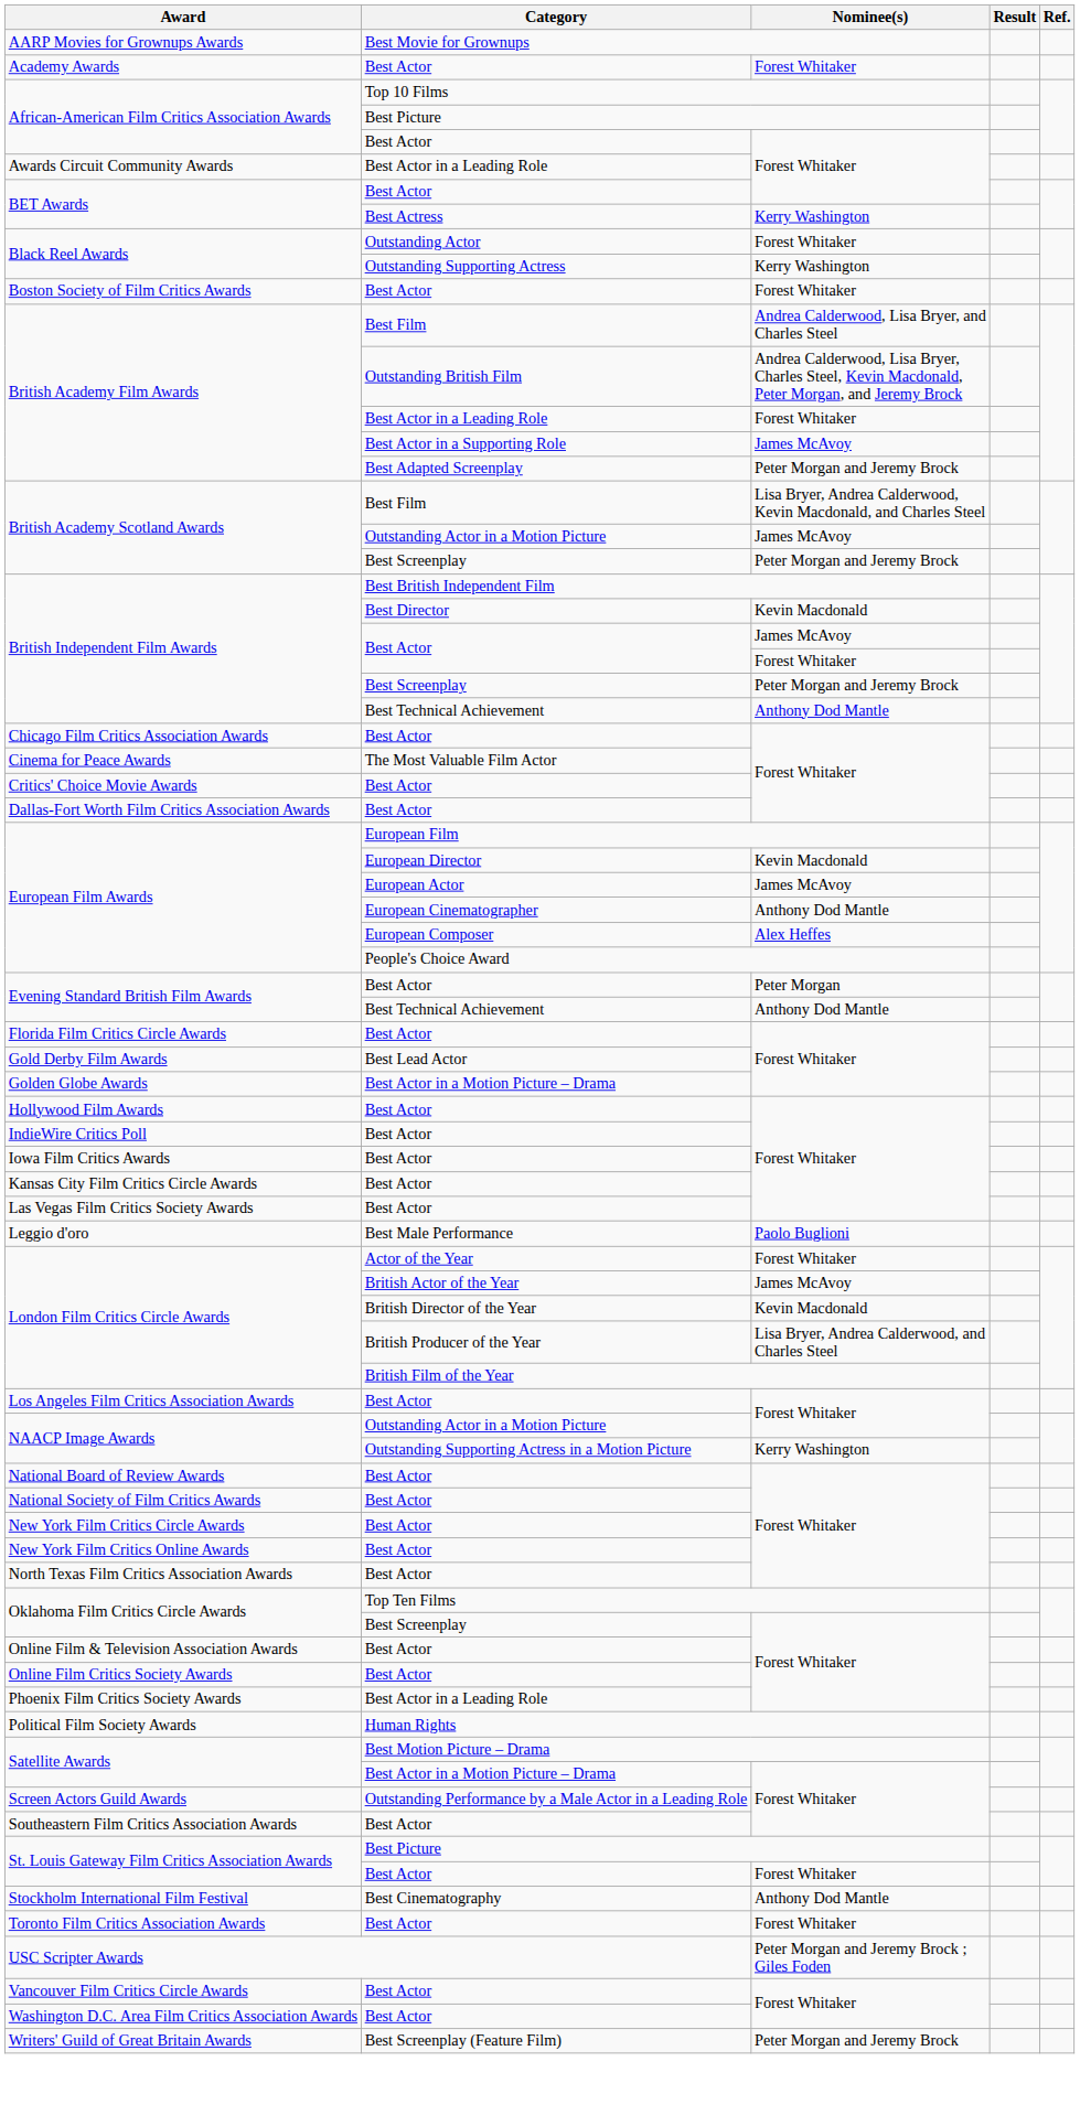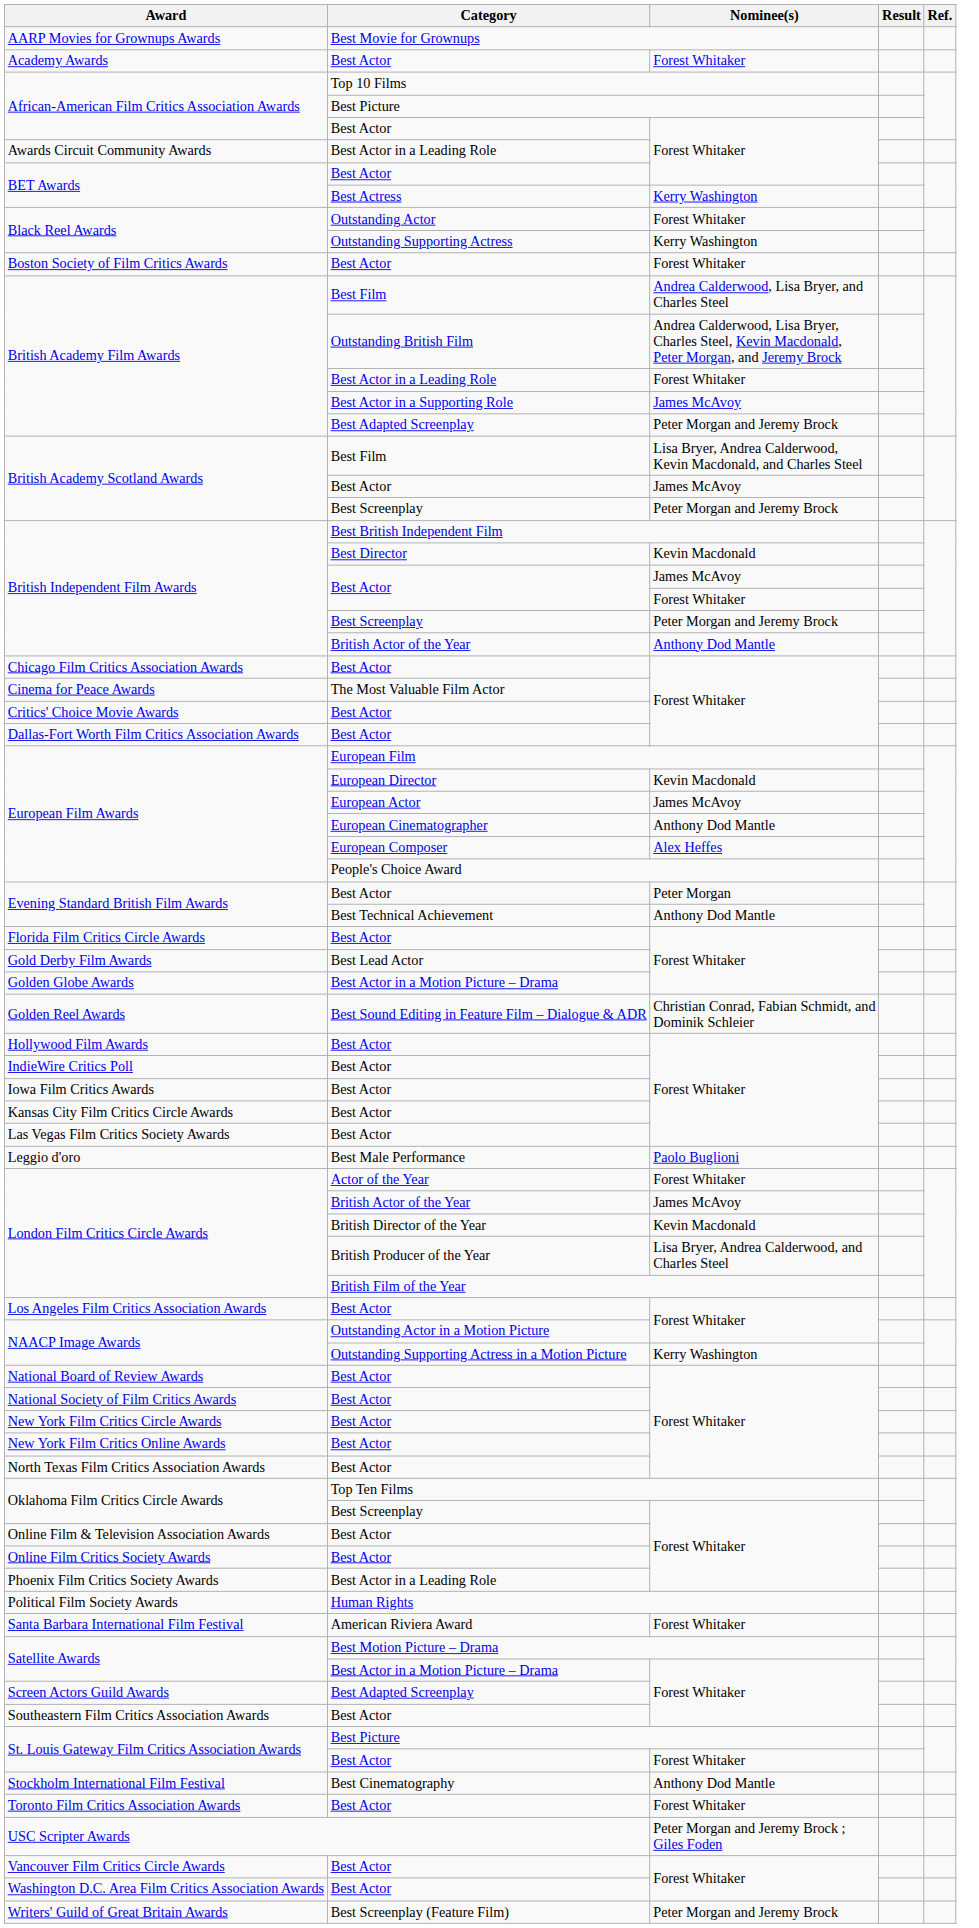 <table class="wikitable plainrowheaders">
 <tr>
 <th>Award</th>
 <th>Category</th>
 <th>Nominee(s)</th>
 <th>Result</th>
 <th>Ref.</th>
 </tr>
 <tr>
 <td><a href='#'>AARP Movies for Grownups Awards</a></td>
 <td colspan="2"><a href='#'>Best Movie for Grownups</a></td>
 <td></td>
 <td align="center"></td>
 </tr>
 <tr>
 <td><a href='#'>Academy Awards</a></td>
 <td><a href='#'>Best Actor</a></td>
 <td><a href='#'>Forest Whitaker</a></td>
 <td></td>
 <td align="center"></td>
 </tr>
 <tr>
 <td rowspan="3"><a href='#'>African-American Film Critics Association Awards</a></td>
 <td colspan="2">Top 10 Films</td>
 <td></td>
 <td align="center" rowspan="3"></td>
 </tr>
 <tr>
 <td colspan="2">Best Picture</td>
 <td></td>
 </tr>
 <tr>
 <td>Best Actor</td>
 <td rowspan="3">Forest Whitaker</td>
 <td></td>
 </tr>
 <tr>
 <td>Awards Circuit Community Awards</td>
 <td>Best Actor in a Leading Role</td>
 <td></td>
 <td align="center"></td>
 </tr>
 <tr>
 <td rowspan="2"><a href='#'>BET Awards</a></td>
 <td><a href='#'>Best Actor</a></td>
 <td></td>
 <td align="center" rowspan="2"></td>
 </tr>
 <tr>
 <td><a href='#'>Best Actress</a></td>
 <td><a href='#'>Kerry Washington</a></td>
 <td></td>
 </tr>
 <tr>
 <td rowspan="2"><a href='#'>Black Reel Awards</a></td>
 <td><a href='#'>Outstanding Actor</a></td>
 <td>Forest Whitaker</td>
 <td></td>
 <td align="center" rowspan="2"></td>
 </tr>
 <tr>
 <td><a href='#'>Outstanding Supporting Actress</a></td>
 <td>Kerry Washington</td>
 <td></td>
 </tr>
 <tr>
 <td><a href='#'>Boston Society of Film Critics Awards</a></td>
 <td><a href='#'>Best Actor</a></td>
 <td>Forest Whitaker</td>
 <td></td>
 <td align="center"></td>
 </tr>
 <tr>
 <td rowspan="5"><a href='#'>British Academy Film Awards</a></td>
 <td><a href='#'>Best Film</a></td>
 <td><a href='#'>Andrea Calderwood</a>, Lisa Bryer, and <br> Charles Steel</td>
 <td></td>
 <td align="center" rowspan="5"></td>
 </tr>
 <tr>
 <td><a href='#'>Outstanding British Film</a></td>
 <td>Andrea Calderwood, Lisa Bryer, <br> Charles Steel, <a href='#'>Kevin Macdonald</a>, <br> <a href='#'>Peter Morgan</a>, and <a href='#'>Jeremy Brock</a></td>
 <td></td>
 </tr>
 <tr>
 <td><a href='#'>Best Actor in a Leading Role</a></td>
 <td>Forest Whitaker</td>
 <td></td>
 </tr>
 <tr>
 <td><a href='#'>Best Actor in a Supporting Role</a></td>
 <td><a href='#'>James McAvoy</a></td>
 <td></td>
 </tr>
 <tr>
 <td><a href='#'>Best Adapted Screenplay</a></td>
 <td>Peter Morgan and Jeremy Brock</td>
 <td></td>
 </tr>
 <tr>
 <td rowspan="3"><a href='#'>British Academy Scotland Awards</a></td>
 <td>Best Film</td>
 <td>Lisa Bryer, Andrea Calderwood, <br> Kevin Macdonald, and Charles Steel</td>
 <td></td>
 <td align="center" rowspan="3"></td>
 </tr>
 <tr>
-<td><a href='#'>Outstanding Actor in a Motion Picture</a></td>
+<td>Best Actor</td>
 <td>James McAvoy</td>
 <td></td>
 </tr>
 <tr>
 <td>Best Screenplay</td>
 <td>Peter Morgan and Jeremy Brock</td>
 <td></td>
 </tr>
 <tr>
 <td rowspan="6"><a href='#'>British Independent Film Awards</a></td>
 <td colspan="2"><a href='#'>Best British Independent Film</a></td>
 <td></td>
 <td align="center" rowspan="6"></td>
 </tr>
 <tr>
 <td><a href='#'>Best Director</a></td>
 <td>Kevin Macdonald</td>
 <td></td>
 </tr>
 <tr>
 <td rowspan="2"><a href='#'>Best Actor</a></td>
 <td>James McAvoy</td>
 <td></td>
 </tr>
 <tr>
 <td>Forest Whitaker</td>
 <td></td>
 </tr>
 <tr>
 <td><a href='#'>Best Screenplay</a></td>
 <td>Peter Morgan and Jeremy Brock</td>
 <td></td>
 </tr>
 <tr>
-<td>Best Technical Achievement</td>
+<td><a href='#'>British Actor of the Year</a></td>
 <td><a href='#'>Anthony Dod Mantle</a> </td>
 <td></td>
 </tr>
 <tr>
 <td><a href='#'>Chicago Film Critics Association Awards</a></td>
 <td><a href='#'>Best Actor</a></td>
 <td rowspan="4">Forest Whitaker</td>
 <td></td>
 <td align="center"></td>
 </tr>
 <tr>
 <td><a href='#'>Cinema for Peace Awards</a></td>
 <td>The Most Valuable Film Actor</td>
 <td></td>
 <td align="center"></td>
 </tr>
 <tr>
 <td><a href='#'>Critics' Choice Movie Awards</a></td>
 <td><a href='#'>Best Actor</a></td>
 <td></td>
 <td align="center"></td>
 </tr>
 <tr>
 <td><a href='#'>Dallas-Fort Worth Film Critics Association Awards</a></td>
 <td><a href='#'>Best Actor</a></td>
 <td></td>
 <td align="center"></td>
 </tr>
 <tr>
 <td rowspan="6"><a href='#'>European Film Awards</a></td>
 <td colspan="2"><a href='#'>European Film</a></td>
 <td></td>
 <td align="center" rowspan="6"></td>
 </tr>
 <tr>
 <td><a href='#'>European Director</a></td>
 <td>Kevin Macdonald</td>
 <td></td>
 </tr>
 <tr>
 <td><a href='#'>European Actor</a></td>
 <td>James McAvoy</td>
 <td></td>
 </tr>
 <tr>
 <td><a href='#'>European Cinematographer</a></td>
 <td>Anthony Dod Mantle</td>
 <td></td>
 </tr>
 <tr>
 <td><a href='#'>European Composer</a></td>
 <td><a href='#'>Alex Heffes</a></td>
 <td></td>
 </tr>
 <tr>
 <td colspan="2">People's Choice Award</td>
 <td></td>
 </tr>
 <tr>
 <td rowspan="2"><a href='#'>Evening Standard British Film Awards</a></td>
 <td>Best Actor</td>
 <td>Peter Morgan </td>
 <td></td>
 <td align="center" rowspan="2"></td>
 </tr>
 <tr>
 <td>Best Technical Achievement</td>
 <td>Anthony Dod Mantle </td>
 <td></td>
 </tr>
 <tr>
 <td><a href='#'>Florida Film Critics Circle Awards</a></td>
 <td><a href='#'>Best Actor</a></td>
 <td rowspan="3">Forest Whitaker</td>
 <td></td>
 <td align="center"></td>
 </tr>
 <tr>
 <td><a href='#'>Gold Derby Film Awards</a></td>
 <td>Best Lead Actor</td>
 <td></td>
 <td align="center"></td>
 </tr>
 <tr>
 <td><a href='#'>Golden Globe Awards</a></td>
 <td><a href='#'>Best Actor in a Motion Picture – Drama</a></td>
+<td></td>
+<td align="center"></td>
+</tr>
+<tr>
+<td><a href='#'>Golden Reel Awards</a></td>
+<td><a href='#'>Best Sound Editing in Feature Film – Dialogue & ADR</a></td>
+<td>Christian Conrad, Fabian Schmidt, and <br> Dominik Schleier</td>
 <td></td>
 <td align="center"></td>
 </tr>
 <tr>
 <td><a href='#'>Hollywood Film Awards</a></td>
 <td><a href='#'>Best Actor</a></td>
 <td rowspan="5">Forest Whitaker</td>
 <td></td>
 <td align="center"></td>
 </tr>
 <tr>
 <td><a href='#'>IndieWire Critics Poll</a></td>
 <td>Best Actor</td>
 <td></td>
 <td align="center"></td>
 </tr>
 <tr>
 <td>Iowa Film Critics Awards</td>
 <td>Best Actor</td>
 <td></td>
 <td align="center"></td>
 </tr>
 <tr>
 <td>Kansas City Film Critics Circle Awards</td>
 <td>Best Actor</td>
 <td></td>
 <td align="center"></td>
 </tr>
 <tr>
 <td>Las Vegas Film Critics Society Awards</td>
 <td>Best Actor</td>
 <td></td>
 <td align="center"></td>
 </tr>
 <tr>
 <td>Leggio d'oro</td>
 <td>Best Male Performance</td>
 <td><a href='#'>Paolo Buglioni</a> </td>
 <td></td>
 <td align="center"></td>
 </tr>
 <tr>
 <td rowspan="5"><a href='#'>London Film Critics Circle Awards</a></td>
 <td><a href='#'>Actor of the Year</a></td>
 <td>Forest Whitaker</td>
 <td></td>
 <td align="center" rowspan="5"></td>
 </tr>
 <tr>
 <td><a href='#'>British Actor of the Year</a></td>
 <td>James McAvoy</td>
 <td></td>
 </tr>
 <tr>
 <td>British Director of the Year</td>
 <td>Kevin Macdonald</td>
 <td></td>
 </tr>
 <tr>
 <td>British Producer of the Year</td>
 <td>Lisa Bryer, Andrea Calderwood, and <br> Charles Steel</td>
 <td></td>
 </tr>
 <tr>
 <td colspan="2"><a href='#'>British Film of the Year</a></td>
 <td></td>
 </tr>
 <tr>
 <td><a href='#'>Los Angeles Film Critics Association Awards</a></td>
 <td><a href='#'>Best Actor</a></td>
 <td rowspan="2">Forest Whitaker</td>
 <td></td>
 <td align="center"></td>
 </tr>
 <tr>
 <td rowspan="2"><a href='#'>NAACP Image Awards</a></td>
 <td><a href='#'>Outstanding Actor in a Motion Picture</a></td>
 <td></td>
 <td align="center" rowspan="2"></td>
 </tr>
 <tr>
 <td><a href='#'>Outstanding Supporting Actress in a Motion Picture</a></td>
 <td>Kerry Washington</td>
 <td></td>
 </tr>
 <tr>
 <td><a href='#'>National Board of Review Awards</a></td>
 <td><a href='#'>Best Actor</a></td>
 <td rowspan="5">Forest Whitaker</td>
 <td></td>
 <td align="center"></td>
 </tr>
 <tr>
 <td><a href='#'>National Society of Film Critics Awards</a></td>
 <td><a href='#'>Best Actor</a></td>
 <td></td>
 <td align="center"></td>
 </tr>
 <tr>
 <td><a href='#'>New York Film Critics Circle Awards</a></td>
 <td><a href='#'>Best Actor</a></td>
 <td></td>
 <td align="center"></td>
 </tr>
 <tr>
 <td><a href='#'>New York Film Critics Online Awards</a></td>
 <td><a href='#'>Best Actor</a></td>
 <td></td>
 <td align="center"></td>
 </tr>
 <tr>
 <td>North Texas Film Critics Association Awards</td>
 <td>Best Actor</td>
 <td></td>
 <td align="center"></td>
 </tr>
 <tr>
 <td rowspan="2">Oklahoma Film Critics Circle Awards</td>
 <td colspan="2">Top Ten Films</td>
 <td></td>
 <td align="center" rowspan="2"></td>
 </tr>
 <tr>
 <td>Best Screenplay</td>
 <td rowspan="4">Forest Whitaker</td>
 <td></td>
 </tr>
 <tr>
 <td>Online Film & Television Association Awards</td>
 <td>Best Actor</td>
 <td></td>
 <td align="center"></td>
 </tr>
 <tr>
 <td><a href='#'>Online Film Critics Society Awards</a></td>
 <td><a href='#'>Best Actor</a></td>
 <td></td>
 <td align="center"></td>
 </tr>
 <tr>
 <td>Phoenix Film Critics Society Awards</td>
 <td>Best Actor in a Leading Role</td>
 <td></td>
 <td align="center"></td>
 </tr>
 <tr>
 <td>Political Film Society Awards</td>
 <td colspan="2"><a href='#'>Human Rights</a></td>
 <td></td>
 <td align="center"></td>
 </tr>
 <tr>
+<td><a href='#'>Santa Barbara International Film Festival</a></td>
+<td>American Riviera Award</td>
+<td>Forest Whitaker</td>
+<td></td>
+<td align="center"></td>
+</tr>
+<tr>
 <td rowspan="2"><a href='#'>Satellite Awards</a></td>
 <td colspan="2"><a href='#'>Best Motion Picture – Drama</a></td>
 <td></td>
 <td align="center" rowspan="2"></td>
 </tr>
 <tr>
 <td><a href='#'>Best Actor in a Motion Picture – Drama</a></td>
 <td rowspan="3">Forest Whitaker</td>
 <td></td>
 </tr>
 <tr>
 <td><a href='#'>Screen Actors Guild Awards</a></td>
-<td><a href='#'>Outstanding Performance by a Male Actor in a Leading Role</a></td>
+<td><a href='#'>Best Adapted Screenplay</a></td>
 <td></td>
 <td align="center"></td>
 </tr>
 <tr>
 <td>Southeastern Film Critics Association Awards</td>
 <td>Best Actor</td>
 <td></td>
 <td align="center"></td>
 </tr>
 <tr>
 <td rowspan="2"><a href='#'>St. Louis Gateway Film Critics Association Awards</a></td>
 <td colspan="2"><a href='#'>Best Picture</a></td>
 <td></td>
 <td align="center" rowspan="2"></td>
 </tr>
 <tr>
 <td><a href='#'>Best Actor</a></td>
 <td>Forest Whitaker</td>
 <td></td>
 </tr>
 <tr>
 <td><a href='#'>Stockholm International Film Festival</a></td>
 <td>Best Cinematography</td>
 <td>Anthony Dod Mantle</td>
 <td></td>
 <td align="center"></td>
 </tr>
 <tr>
 <td><a href='#'>Toronto Film Critics Association Awards</a></td>
 <td><a href='#'>Best Actor</a></td>
 <td>Forest Whitaker</td>
 <td></td>
 <td align="center"></td>
 </tr>
 <tr>
 <td colspan="2"><a href='#'>USC Scripter Awards</a></td>
 <td>Peter Morgan and Jeremy Brock ; <br> <a href='#'>Giles Foden</a> </td>
 <td></td>
 <td align="center"></td>
 </tr>
 <tr>
 <td><a href='#'>Vancouver Film Critics Circle Awards</a></td>
 <td><a href='#'>Best Actor</a></td>
 <td rowspan="2">Forest Whitaker</td>
 <td></td>
 <td align="center"></td>
 </tr>
 <tr>
 <td><a href='#'>Washington D.C. Area Film Critics Association Awards</a></td>
 <td><a href='#'>Best Actor</a></td>
 <td></td>
 <td align="center"></td>
 </tr>
 <tr>
 <td><a href='#'>Writers' Guild of Great Britain Awards</a></td>
 <td>Best Screenplay (Feature Film)</td>
 <td>Peter Morgan and Jeremy Brock</td>
 <td></td>
 <td align="center"></td>
 </tr>
 </table>
